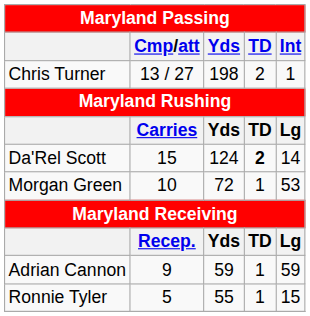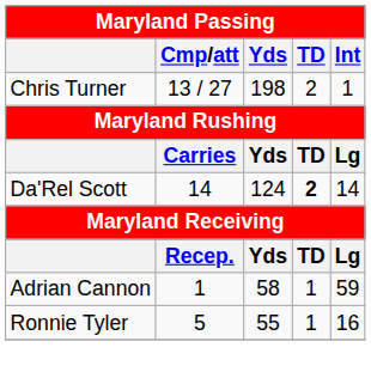 <table class="wikitable" style="text-align: center;">
 <tr>
 <th colspan="5" style="background:red; color:white">Maryland Passing</th>
 </tr>
 <tr>
 <th></th>
 <th><a href='#'>Cmp</a>/<a href='#'>att</a></th>
 <th><a href='#'>Yds</a></th>
 <th><a href='#'>TD</a></th>
 <th><a href='#'>Int</a></th>
 </tr>
 <tr>
 <td align="left">Chris Turner</td>
 <td>13 / 27</td>
 <td>198</td>
 <td>2</td>
 <td>1</td>
 </tr>
 <tr>
 <th colspan="5" style="background:red;color:white">Maryland Rushing</th>
 </tr>
 <tr>
 <th></th>
 <th><a href='#'>Carries</a></th>
 <th>Yds</th>
 <th>TD</th>
 <th>Lg</th>
 </tr>
 <tr>
 <td align="left">Da'Rel Scott</td>
-<td>15</td>
+<td>14</td>
 <td>124</td>
 <td><strong>2</strong></td>
 <td>14</td>
-</tr>
-<tr>
-<td align="left">Morgan Green</td>
-<td>10</td>
-<td>72</td>
-<td>1</td>
-<td>53</td>
 </tr>
 <tr>
 <th colspan="5" style="background:red;color:white">Maryland Receiving</th>
 </tr>
 <tr>
 <th></th>
 <th><a href='#'>Recep.</a></th>
 <th>Yds</th>
 <th>TD</th>
 <th>Lg</th>
 </tr>
 <tr>
 <td align="left">Adrian Cannon</td>
-<td>9</td>
-<td>59</td>
+<td>1</td>
+<td>58</td>
 <td>1</td>
 <td>59</td>
 </tr>
 <tr>
 <td align="left">Ronnie Tyler</td>
 <td>5</td>
 <td>55</td>
 <td>1</td>
-<td>15</td>
+<td>16</td>
 </tr>
 <tr>
 </tr>
 </table>
